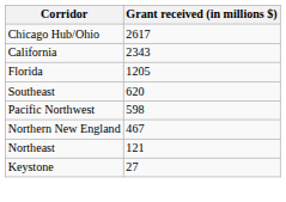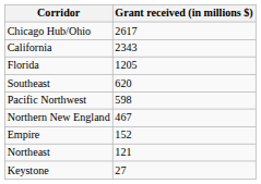 <table class="wikitable">
 <tr>
 <th>Corridor</th>
 <th>Grant received (in millions $)</th>
 </tr>
 <tr>
 <td>Chicago Hub/Ohio</td>
 <td>2617</td>
 </tr>
 <tr>
 <td>California</td>
 <td>2343</td>
 </tr>
 <tr>
 <td>Florida</td>
 <td>1205</td>
 </tr>
 <tr>
 <td>Southeast</td>
 <td>620</td>
 </tr>
 <tr>
 <td>Pacific Northwest</td>
 <td>598</td>
 </tr>
 <tr>
 <td>Northern New England</td>
 <td>467</td>
 </tr>
 <tr>
+<td>Empire</td>
+<td>152</td>
+</tr>
+<tr>
 <td>Northeast</td>
 <td>121</td>
 </tr>
 <tr>
 <td>Keystone</td>
 <td>27</td>
 </tr>
 </table>
